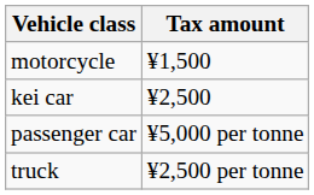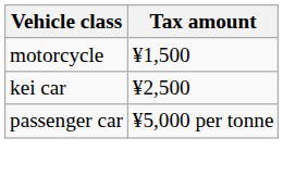 <table class=wikitable>
 <tr>
 <th>Vehicle class</th>
 <th>Tax amount</th>
 </tr>
 <tr>
 <td>motorcycle</td>
 <td>¥1,500</td>
 </tr>
 <tr>
 <td>kei car</td>
 <td>¥2,500</td>
 </tr>
 <tr>
 <td>passenger car</td>
 <td>¥5,000 per tonne</td>
 </tr>
-<tr>
-<td>truck</td>
-<td>¥2,500 per tonne</td>
-</tr>
 </table>
